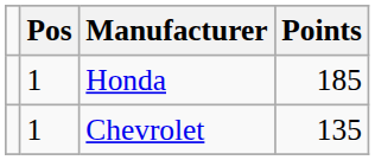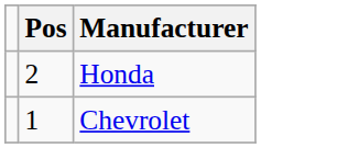 <table class="wikitable" style="font-size: 95%;">
 <tr>
 <td></td>
 <th>Pos</th>
 <th>Manufacturer</th>
-<th>Points</th>
 </tr>
 <tr>
 <td align="left"></td>
-<td>1</td>
+<td>2</td>
 <td> <a href='#'>Honda</a></td>
-<td align="right">185</td>
 </tr>
 <tr>
 <td align="left"></td>
 <td>1</td>
 <td> <a href='#'>Chevrolet</a></td>
-<td align="right">135</td>
 </tr>
 </table>
